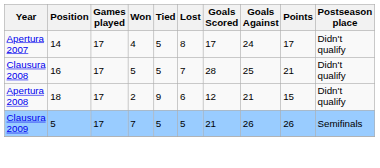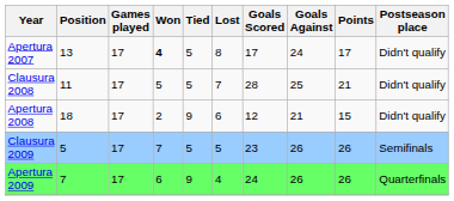 <table class="wikitable">
 <tr>
 <th>Year</th>
 <th>Position</th>
 <th>Games played</th>
 <th>Won</th>
 <th>Tied</th>
 <th>Lost</th>
 <th>Goals Scored</th>
 <th>Goals Against</th>
 <th>Points</th>
 <th>Postseason place</th>
 </tr>
 <tr>
 <td><a href='#'>Apertura 2007</a></td>
-<td>14</td>
+<td>13</td>
 <td>17</td>
-<td>4</td>
+<td><strong>4</strong></td>
 <td>5</td>
 <td>8</td>
 <td>17</td>
 <td>24</td>
 <td>17</td>
 <td>Didn't qualify</td>
 </tr>
 <tr>
 <td><a href='#'>Clausura 2008</a></td>
-<td>16</td>
+<td>11</td>
 <td>17</td>
 <td>5</td>
 <td>5</td>
 <td>7</td>
 <td>28</td>
 <td>25</td>
 <td>21</td>
 <td>Didn't qualify</td>
 </tr>
 <tr>
 <td><a href='#'>Apertura 2008</a></td>
 <td>18</td>
 <td>17</td>
 <td>2</td>
 <td>9</td>
 <td>6</td>
 <td>12</td>
 <td>21</td>
 <td>15</td>
 <td>Didn't qualify</td>
 </tr>
 <tr bgcolor=#99ccff>
 <td><a href='#'>Clausura 2009</a></td>
 <td>5</td>
 <td>17</td>
 <td>7</td>
 <td>5</td>
 <td>5</td>
-<td>21</td>
+<td>23</td>
 <td>26</td>
 <td>26</td>
 <td>Semifinals</td>
 </tr>
+<tr bgcolor=#66ff66>
+<td><a href='#'>Apertura 2009</a></td>
+<td>7</td>
+<td>17</td>
+<td>6</td>
+<td>9</td>
+<td>4</td>
+<td>24</td>
+<td>26</td>
+<td>26</td>
+<td>Quarterfinals</td>
+</tr>
 <tr>
 </tr>
 </table>
